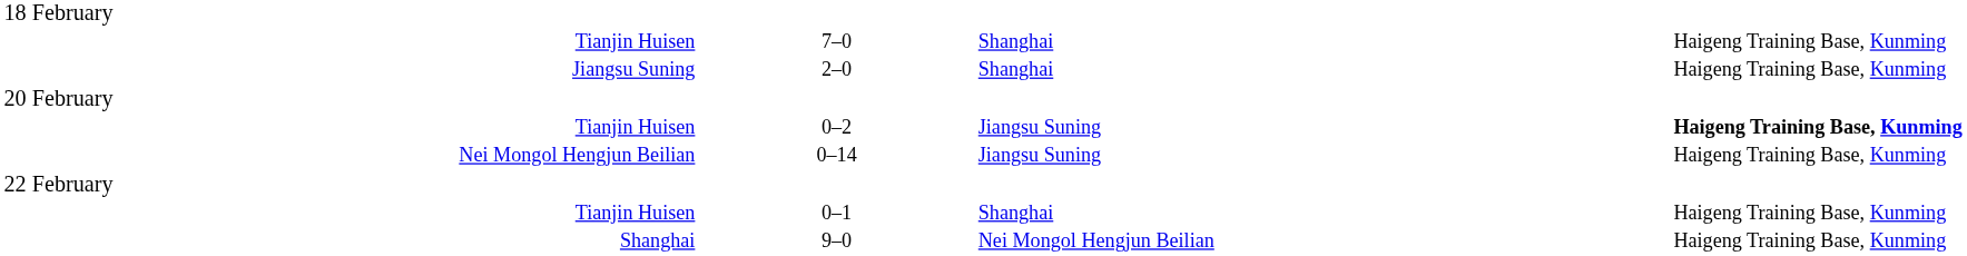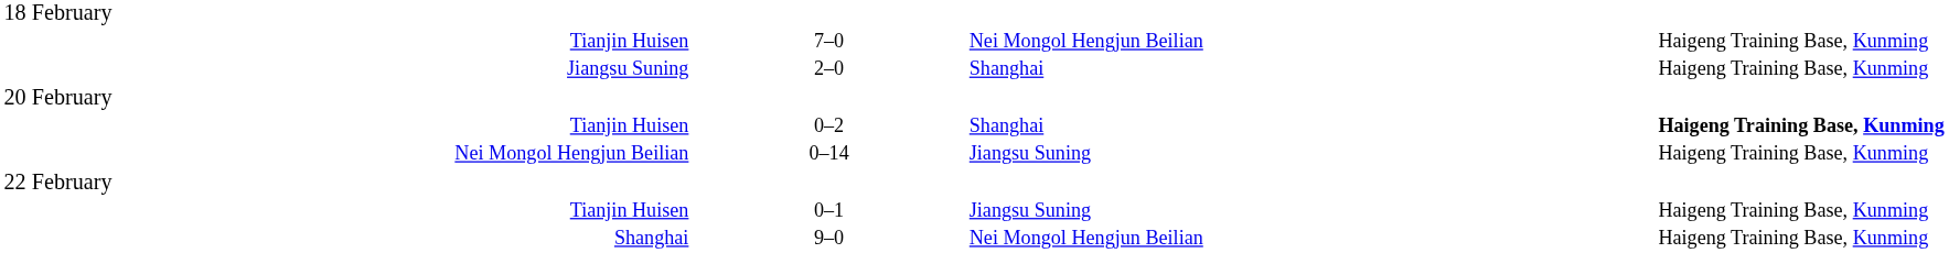 <table style="width:100%" cellspacing="1">
 <tr>
 <th width=25%></th>
 <th width=10%></th>
 <th width=25%></th>
 </tr>
 <tr>
 <td>18 February</td>
 </tr>
 <tr style=font-size:90%>
 <td align=right><a href='#'>Tianjin Huisen</a></td>
 <td align=center>7–0</td>
-<td><a href='#'>Shanghai</a></td>
+<td><a href='#'>Nei Mongol Hengjun Beilian</a></td>
 <td>Haigeng Training Base, <a href='#'>Kunming</a></td>
 </tr>
 <tr style=font-size:90%>
 <td align=right><a href='#'>Jiangsu Suning</a></td>
 <td align=center>2–0</td>
 <td><a href='#'>Shanghai</a></td>
 <td>Haigeng Training Base, <a href='#'>Kunming</a></td>
 </tr>
 <tr>
 <td>20 February</td>
 </tr>
 <tr style=font-size:90%>
 <td align=right><a href='#'>Tianjin Huisen</a></td>
 <td align=center>0–2</td>
-<td><a href='#'>Jiangsu Suning</a></td>
+<td><a href='#'>Shanghai</a></td>
 <td><strong>Haigeng Training Base, <a href='#'>Kunming</a></strong></td>
 </tr>
 <tr style=font-size:90%>
 <td align=right><a href='#'>Nei Mongol Hengjun Beilian</a></td>
 <td align=center>0–14</td>
 <td><a href='#'>Jiangsu Suning</a></td>
 <td>Haigeng Training Base, <a href='#'>Kunming</a></td>
 </tr>
 <tr>
 <td>22 February</td>
 </tr>
 <tr style=font-size:90%>
 <td align=right><a href='#'>Tianjin Huisen</a></td>
 <td align=center>0–1</td>
-<td><a href='#'>Shanghai</a></td>
+<td><a href='#'>Jiangsu Suning</a></td>
 <td>Haigeng Training Base, <a href='#'>Kunming</a></td>
 </tr>
 <tr style=font-size:90%>
 <td align=right><a href='#'>Shanghai</a></td>
 <td align=center>9–0</td>
 <td><a href='#'>Nei Mongol Hengjun Beilian</a></td>
 <td>Haigeng Training Base, <a href='#'>Kunming</a></td>
 </tr>
 </table>
